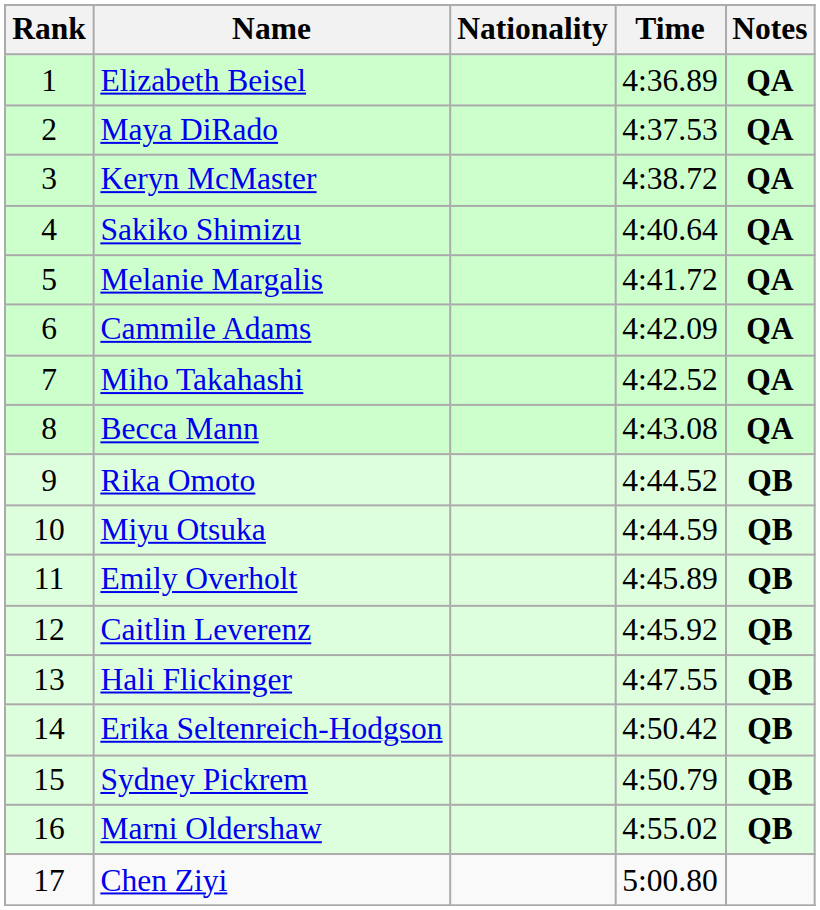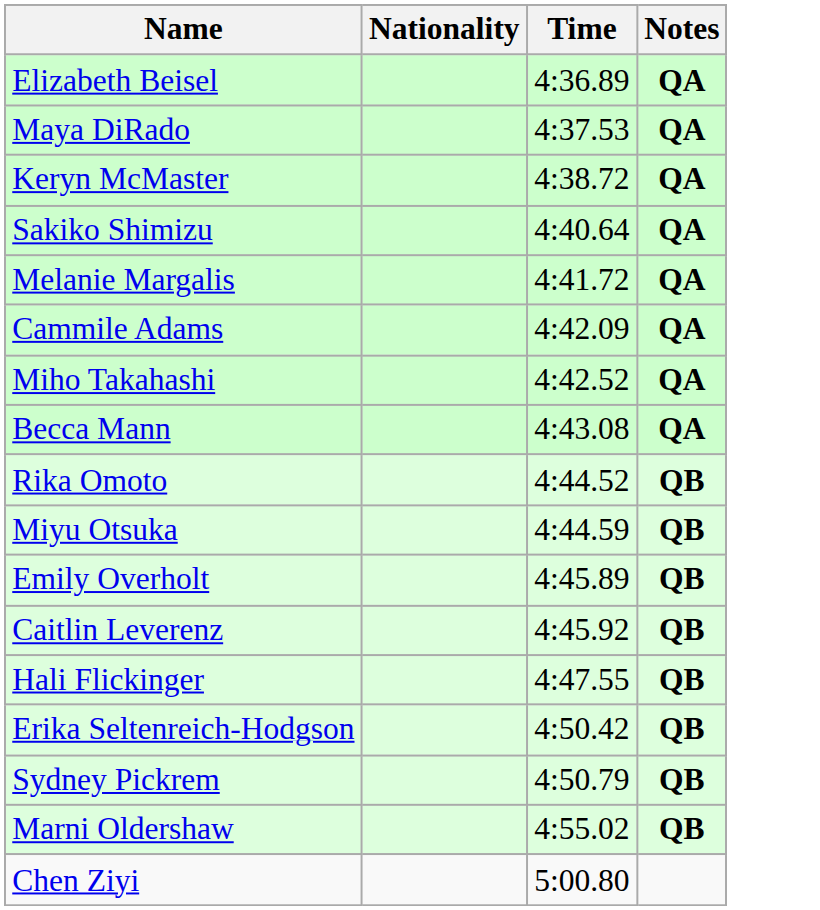 <table class="wikitable sortable" style="text-align:center">
 <tr>
-<th>Rank</th>
 <th>Name</th>
 <th>Nationality</th>
 <th>Time</th>
 <th>Notes</th>
 </tr>
 <tr bgcolor=ccffcc>
-<td>1</td>
 <td align=left><a href='#'>Elizabeth Beisel</a></td>
 <td align=left></td>
 <td>4:36.89</td>
 <td><strong>QA</strong></td>
 </tr>
 <tr bgcolor=ccffcc>
-<td>2</td>
 <td align=left><a href='#'>Maya DiRado</a></td>
 <td align=left></td>
 <td>4:37.53</td>
 <td><strong>QA</strong></td>
 </tr>
 <tr bgcolor=ccffcc>
-<td>3</td>
 <td align=left><a href='#'>Keryn McMaster</a></td>
 <td align=left></td>
 <td>4:38.72</td>
 <td><strong>QA</strong></td>
 </tr>
 <tr bgcolor=ccffcc>
-<td>4</td>
 <td align=left><a href='#'>Sakiko Shimizu</a></td>
 <td align=left></td>
 <td>4:40.64</td>
 <td><strong>QA</strong></td>
 </tr>
 <tr bgcolor=ccffcc>
-<td>5</td>
 <td align=left><a href='#'>Melanie Margalis</a></td>
 <td align=left></td>
 <td>4:41.72</td>
 <td><strong>QA</strong></td>
 </tr>
 <tr bgcolor=ccffcc>
-<td>6</td>
 <td align=left><a href='#'>Cammile Adams</a></td>
 <td align=left></td>
 <td>4:42.09</td>
 <td><strong>QA</strong></td>
 </tr>
 <tr bgcolor=ccffcc>
-<td>7</td>
 <td align=left><a href='#'>Miho Takahashi</a></td>
 <td align=left></td>
 <td>4:42.52</td>
 <td><strong>QA</strong></td>
 </tr>
 <tr bgcolor=ccffcc>
-<td>8</td>
 <td align=left><a href='#'>Becca Mann</a></td>
 <td align=left></td>
 <td>4:43.08</td>
 <td><strong>QA</strong></td>
 </tr>
 <tr bgcolor=ddffdd>
-<td>9</td>
 <td align=left><a href='#'>Rika Omoto</a></td>
 <td align=left></td>
 <td>4:44.52</td>
 <td><strong>QB</strong></td>
 </tr>
 <tr bgcolor=ddffdd>
-<td>10</td>
 <td align=left><a href='#'>Miyu Otsuka</a></td>
 <td align=left></td>
 <td>4:44.59</td>
 <td><strong>QB</strong></td>
 </tr>
 <tr bgcolor=ddffdd>
-<td>11</td>
 <td align=left><a href='#'>Emily Overholt</a></td>
 <td align=left></td>
 <td>4:45.89</td>
 <td><strong>QB</strong></td>
 </tr>
 <tr bgcolor=ddffdd>
-<td>12</td>
 <td align=left><a href='#'>Caitlin Leverenz</a></td>
 <td align=left></td>
 <td>4:45.92</td>
 <td><strong>QB</strong></td>
 </tr>
 <tr bgcolor=ddffdd>
-<td>13</td>
 <td align=left><a href='#'>Hali Flickinger</a></td>
 <td align=left></td>
 <td>4:47.55</td>
 <td><strong>QB</strong></td>
 </tr>
 <tr bgcolor=ddffdd>
-<td>14</td>
 <td align=left><a href='#'>Erika Seltenreich-Hodgson</a></td>
 <td align=left></td>
 <td>4:50.42</td>
 <td><strong>QB</strong></td>
 </tr>
 <tr bgcolor=ddffdd>
-<td>15</td>
 <td align=left><a href='#'>Sydney Pickrem</a></td>
 <td align=left></td>
 <td>4:50.79</td>
 <td><strong>QB</strong></td>
 </tr>
 <tr bgcolor=ddffdd>
-<td>16</td>
 <td align=left><a href='#'>Marni Oldershaw</a></td>
 <td align=left></td>
 <td>4:55.02</td>
 <td><strong>QB</strong></td>
 </tr>
 <tr>
-<td>17</td>
 <td align=left><a href='#'>Chen Ziyi</a></td>
 <td align=left></td>
 <td>5:00.80</td>
 <td></td>
 </tr>
 </table>
